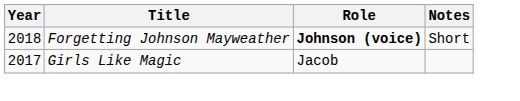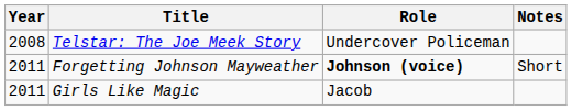 <table class="wikitable sortable">
 <tr>
 <th>Year</th>
 <th>Title</th>
 <th>Role</th>
 <th class="unsortable">Notes</th>
 </tr>
 <tr>
-<td>2018</td>
+<td>2008</td>
+<td><em><a href='#'>Telstar: The Joe Meek Story</a></em></td>
+<td>Undercover Policeman</td>
+<td></td>
+</tr>
+<tr>
+<td>2011</td>
 <td><em>Forgetting Johnson Mayweather</em></td>
 <td><strong>Johnson (voice)</strong></td>
 <td>Short</td>
 </tr>
 <tr>
-<td>2017</td>
+<td>2011</td>
 <td><em>Girls Like Magic</em></td>
 <td>Jacob</td>
 <td></td>
 </tr>
 </table>
